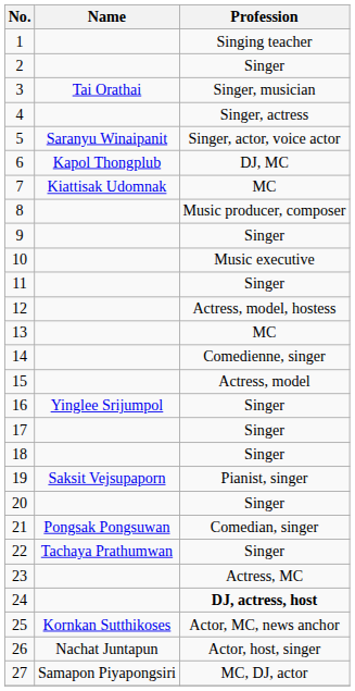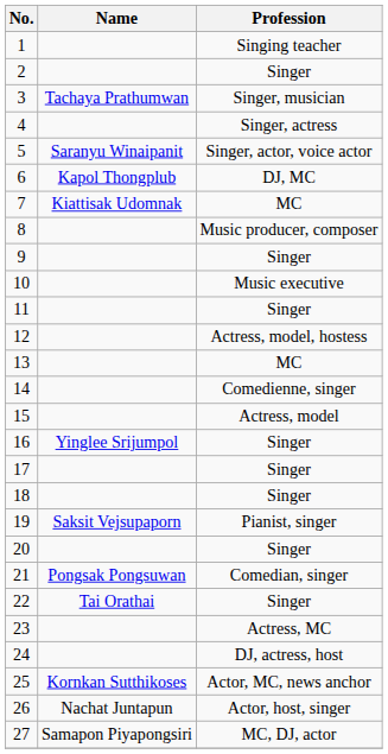 <table class="wikitable" style="text-align:center">
 <tr>
 <th>No.</th>
 <th>Name</th>
 <th>Profession</th>
 </tr>
 <tr>
 <td>1</td>
 <td></td>
 <td>Singing teacher</td>
 </tr>
 <tr>
 <td>2</td>
 <td></td>
 <td>Singer</td>
 </tr>
 <tr>
 <td>3</td>
-<td><a href='#'>Tai Orathai</a></td>
+<td><a href='#'>Tachaya Prathumwan</a></td>
 <td>Singer, musician</td>
 </tr>
 <tr>
 <td>4</td>
 <td></td>
 <td>Singer, actress</td>
 </tr>
 <tr>
 <td>5</td>
 <td><a href='#'>Saranyu Winaipanit</a></td>
 <td>Singer, actor, voice actor</td>
 </tr>
 <tr>
 <td>6</td>
 <td><a href='#'>Kapol Thongplub</a></td>
 <td>DJ, MC</td>
 </tr>
 <tr>
 <td>7</td>
 <td><a href='#'>Kiattisak Udomnak</a></td>
 <td>MC</td>
 </tr>
 <tr>
 <td>8</td>
 <td></td>
 <td>Music producer, composer</td>
 </tr>
 <tr>
 <td>9</td>
 <td></td>
 <td>Singer</td>
 </tr>
 <tr>
 <td>10</td>
 <td></td>
 <td>Music executive</td>
 </tr>
 <tr>
 <td>11</td>
 <td></td>
 <td>Singer</td>
 </tr>
 <tr>
 <td>12</td>
 <td></td>
 <td>Actress, model, hostess</td>
 </tr>
 <tr>
 <td>13</td>
 <td></td>
 <td>MC</td>
 </tr>
 <tr>
 <td>14</td>
 <td></td>
 <td>Comedienne, singer</td>
 </tr>
 <tr>
 <td>15</td>
 <td></td>
 <td>Actress, model</td>
 </tr>
 <tr>
 <td>16</td>
 <td><a href='#'>Yinglee Srijumpol</a></td>
 <td>Singer</td>
 </tr>
 <tr>
 <td>17</td>
 <td></td>
 <td>Singer</td>
 </tr>
 <tr>
 <td>18</td>
 <td></td>
 <td>Singer</td>
 </tr>
 <tr>
 <td>19</td>
 <td><a href='#'>Saksit Vejsupaporn</a></td>
 <td>Pianist, singer</td>
 </tr>
 <tr>
 <td>20</td>
 <td></td>
 <td>Singer</td>
 </tr>
 <tr>
 <td>21</td>
 <td><a href='#'>Pongsak Pongsuwan</a></td>
 <td>Comedian, singer</td>
 </tr>
 <tr>
 <td>22</td>
-<td><a href='#'>Tachaya Prathumwan</a></td>
+<td><a href='#'>Tai Orathai</a></td>
 <td>Singer</td>
 </tr>
 <tr>
 <td>23</td>
 <td></td>
 <td>Actress, MC</td>
 </tr>
 <tr>
 <td>24</td>
 <td></td>
-<td><strong>DJ, actress, host</strong></td>
+<td>DJ, actress, host</td>
 </tr>
 <tr>
 <td>25</td>
 <td><a href='#'>Kornkan Sutthikoses</a></td>
 <td>Actor, MC, news anchor</td>
 </tr>
 <tr>
 <td>26</td>
 <td>Nachat Juntapun</td>
 <td>Actor, host, singer</td>
 </tr>
 <tr>
 <td>27</td>
 <td>Samapon Piyapongsiri</td>
 <td>MC, DJ, actor</td>
 </tr>
 <tr>
 </tr>
 </table>
